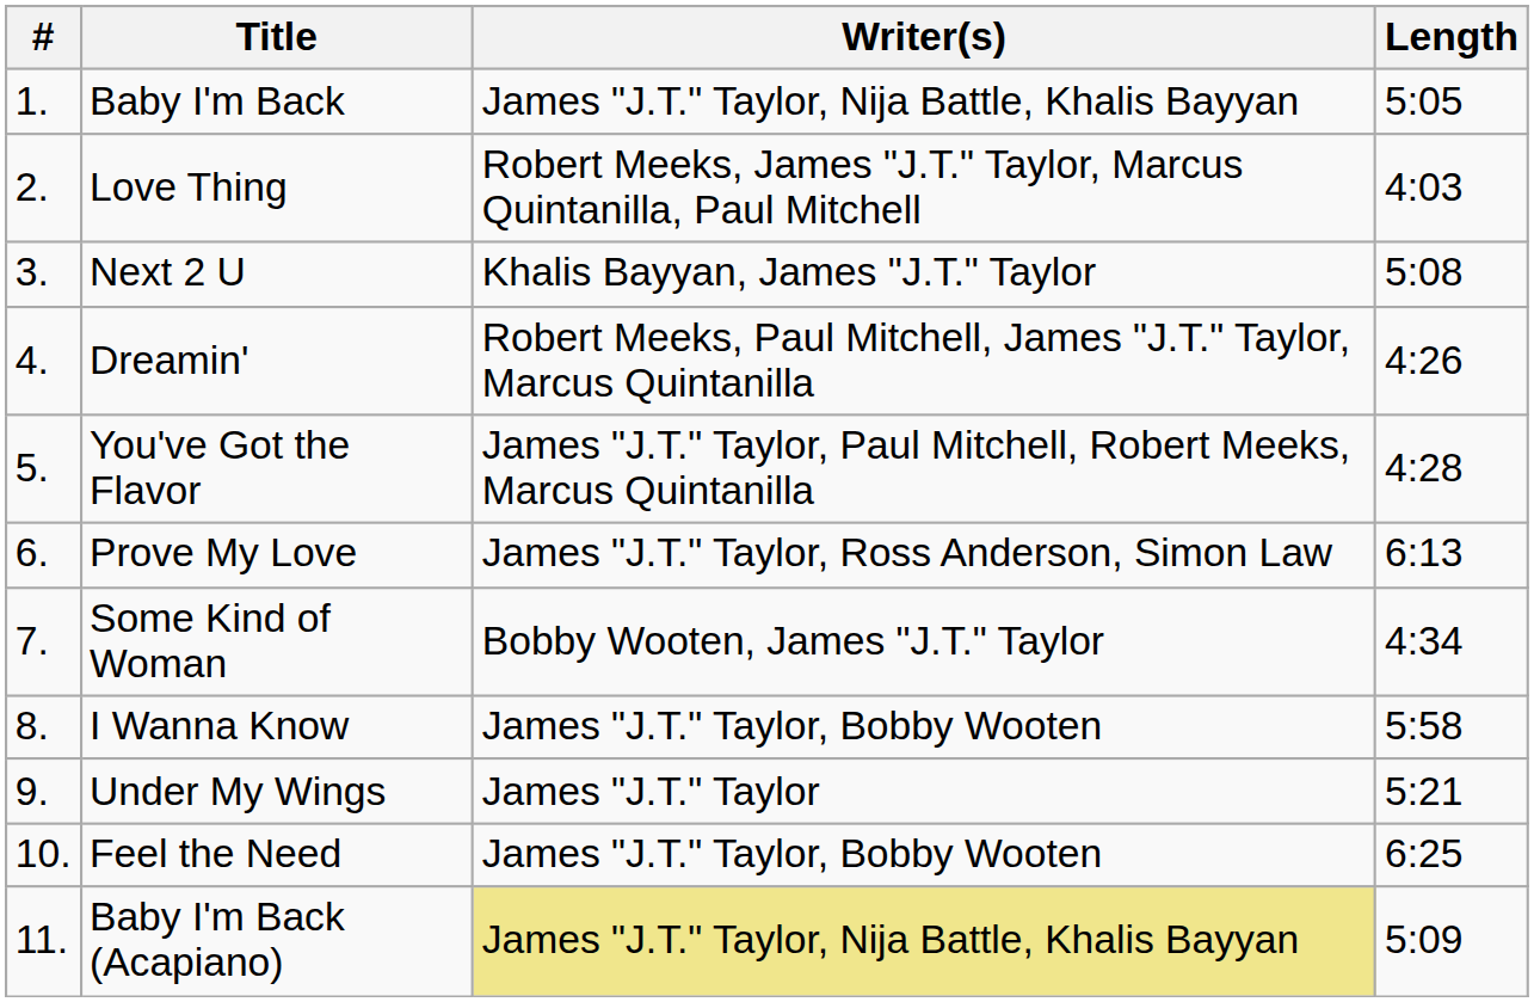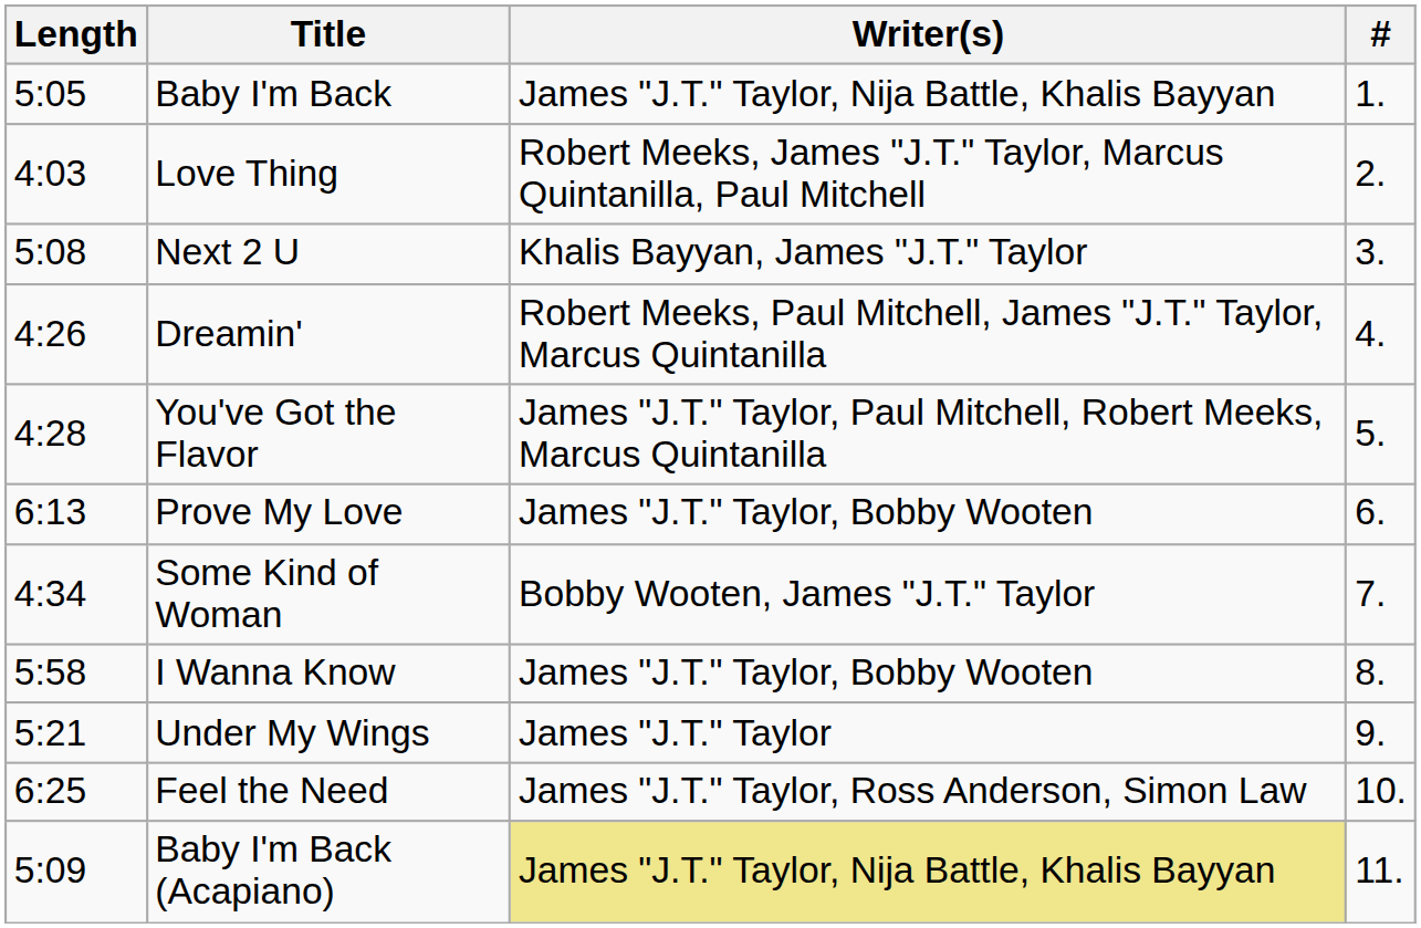 <table class="wikitable">
 <tr>
-<th>#</th>
+<th>Length</th>
 <th>Title</th>
 <th>Writer(s)</th>
-<th>Length</th>
+<th>#</th>
 </tr>
 <tr>
-<td>1.</td>
+<td>5:05</td>
 <td>Baby I'm Back</td>
 <td>James "J.T." Taylor, Nija Battle,  Khalis Bayyan</td>
-<td>5:05</td>
+<td>1.</td>
 </tr>
 <tr>
-<td>2.</td>
+<td>4:03</td>
 <td>Love Thing</td>
 <td>Robert Meeks, James "J.T." Taylor, Marcus Quintanilla, Paul Mitchell</td>
-<td>4:03</td>
+<td>2.</td>
 </tr>
 <tr>
-<td>3.</td>
+<td>5:08</td>
 <td>Next 2 U</td>
 <td>Khalis Bayyan, James "J.T." Taylor</td>
-<td>5:08</td>
+<td>3.</td>
 </tr>
 <tr>
-<td>4.</td>
+<td>4:26</td>
 <td>Dreamin'</td>
 <td>Robert Meeks, Paul Mitchell, James "J.T." Taylor, Marcus Quintanilla</td>
-<td>4:26</td>
+<td>4.</td>
 </tr>
 <tr>
-<td>5.</td>
+<td>4:28</td>
 <td>You've Got the Flavor</td>
 <td>James "J.T." Taylor, Paul Mitchell, Robert Meeks, Marcus Quintanilla</td>
-<td>4:28</td>
+<td>5.</td>
 </tr>
 <tr>
+<td>6:13</td>
+<td>Prove My Love</td>
+<td>James "J.T." Taylor, Bobby Wooten</td>
 <td>6.</td>
-<td>Prove My Love</td>
-<td>James "J.T." Taylor, Ross Anderson, Simon Law</td>
-<td>6:13</td>
 </tr>
 <tr>
-<td>7.</td>
+<td>4:34</td>
 <td>Some Kind of Woman</td>
 <td>Bobby Wooten, James "J.T." Taylor</td>
-<td>4:34</td>
+<td>7.</td>
 </tr>
 <tr>
-<td>8.</td>
+<td>5:58</td>
 <td>I Wanna Know</td>
 <td>James "J.T." Taylor, Bobby Wooten</td>
-<td>5:58</td>
+<td>8.</td>
 </tr>
 <tr>
-<td>9.</td>
+<td>5:21</td>
 <td>Under My Wings</td>
 <td>James "J.T." Taylor</td>
-<td>5:21</td>
+<td>9.</td>
 </tr>
 <tr>
+<td>6:25</td>
+<td>Feel the Need</td>
+<td>James "J.T." Taylor, Ross Anderson, Simon Law</td>
 <td>10.</td>
-<td>Feel the Need</td>
-<td>James "J.T." Taylor, Bobby Wooten</td>
-<td>6:25</td>
 </tr>
 <tr>
-<td>11.</td>
+<td>5:09</td>
 <td>Baby I'm Back (Acapiano)</td>
 <td style="background: khaki;">James "J.T." Taylor, Nija Battle, Khalis Bayyan</td>
-<td>5:09</td>
+<td>11.</td>
 </tr>
 </table>
